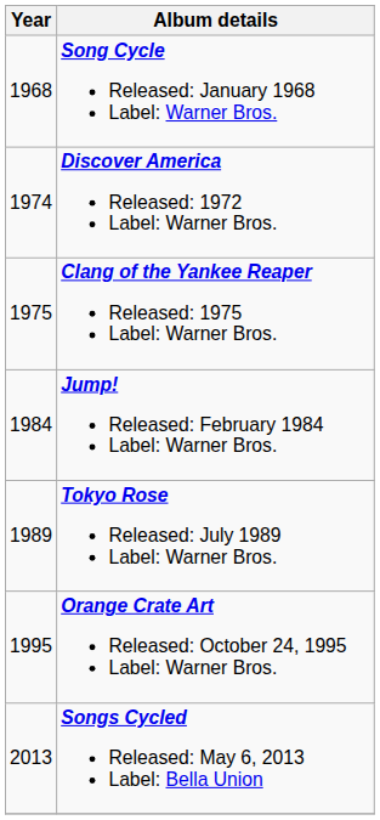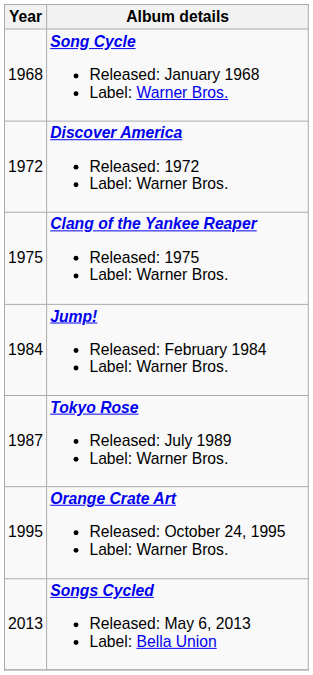 <table class="wikitable">
 <tr>
 <th width=33>Year</th>
 <th width="260">Album details</th>
 </tr>
 <tr>
 <td align="center">1968</td>
 <td><strong><em><a href='#'>Song Cycle</a></em></strong><br><ul><li>Released: January 1968</li><li>Label: <a href='#'>Warner Bros.</a></li></ul></td>
 </tr>
 <tr>
-<td align="center">1974</td>
+<td align="center">1972</td>
 <td><strong><em><a href='#'>Discover America</a></em></strong><br><ul><li>Released: 1972</li><li>Label: Warner Bros.</li></ul></td>
 </tr>
 <tr>
 <td align="center">1975</td>
 <td><strong><em><a href='#'>Clang of the Yankee Reaper</a></em></strong><br><ul><li>Released: 1975</li><li>Label: Warner Bros.</li></ul></td>
 </tr>
 <tr>
 <td align="center">1984</td>
 <td><strong><em><a href='#'>Jump!</a></em></strong><br><ul><li>Released: February 1984</li><li>Label: Warner Bros.</li></ul></td>
 </tr>
 <tr>
-<td align="center">1989</td>
+<td align="center">1987</td>
 <td><strong><em><a href='#'>Tokyo Rose</a></em></strong><br><ul><li>Released: July 1989</li><li>Label: Warner Bros.</li></ul></td>
 </tr>
 <tr>
 <td align="center">1995</td>
 <td><strong><em><a href='#'>Orange Crate Art</a></em></strong><br><ul><li>Released: October 24, 1995</li><li>Label: Warner Bros.</li></ul></td>
 </tr>
 <tr>
 <td align="center">2013</td>
 <td><strong><em><a href='#'>Songs Cycled</a></em></strong><br><ul><li>Released: May 6, 2013</li><li>Label: <a href='#'>Bella Union</a></li></ul></td>
 </tr>
 <tr>
 </tr>
 </table>
